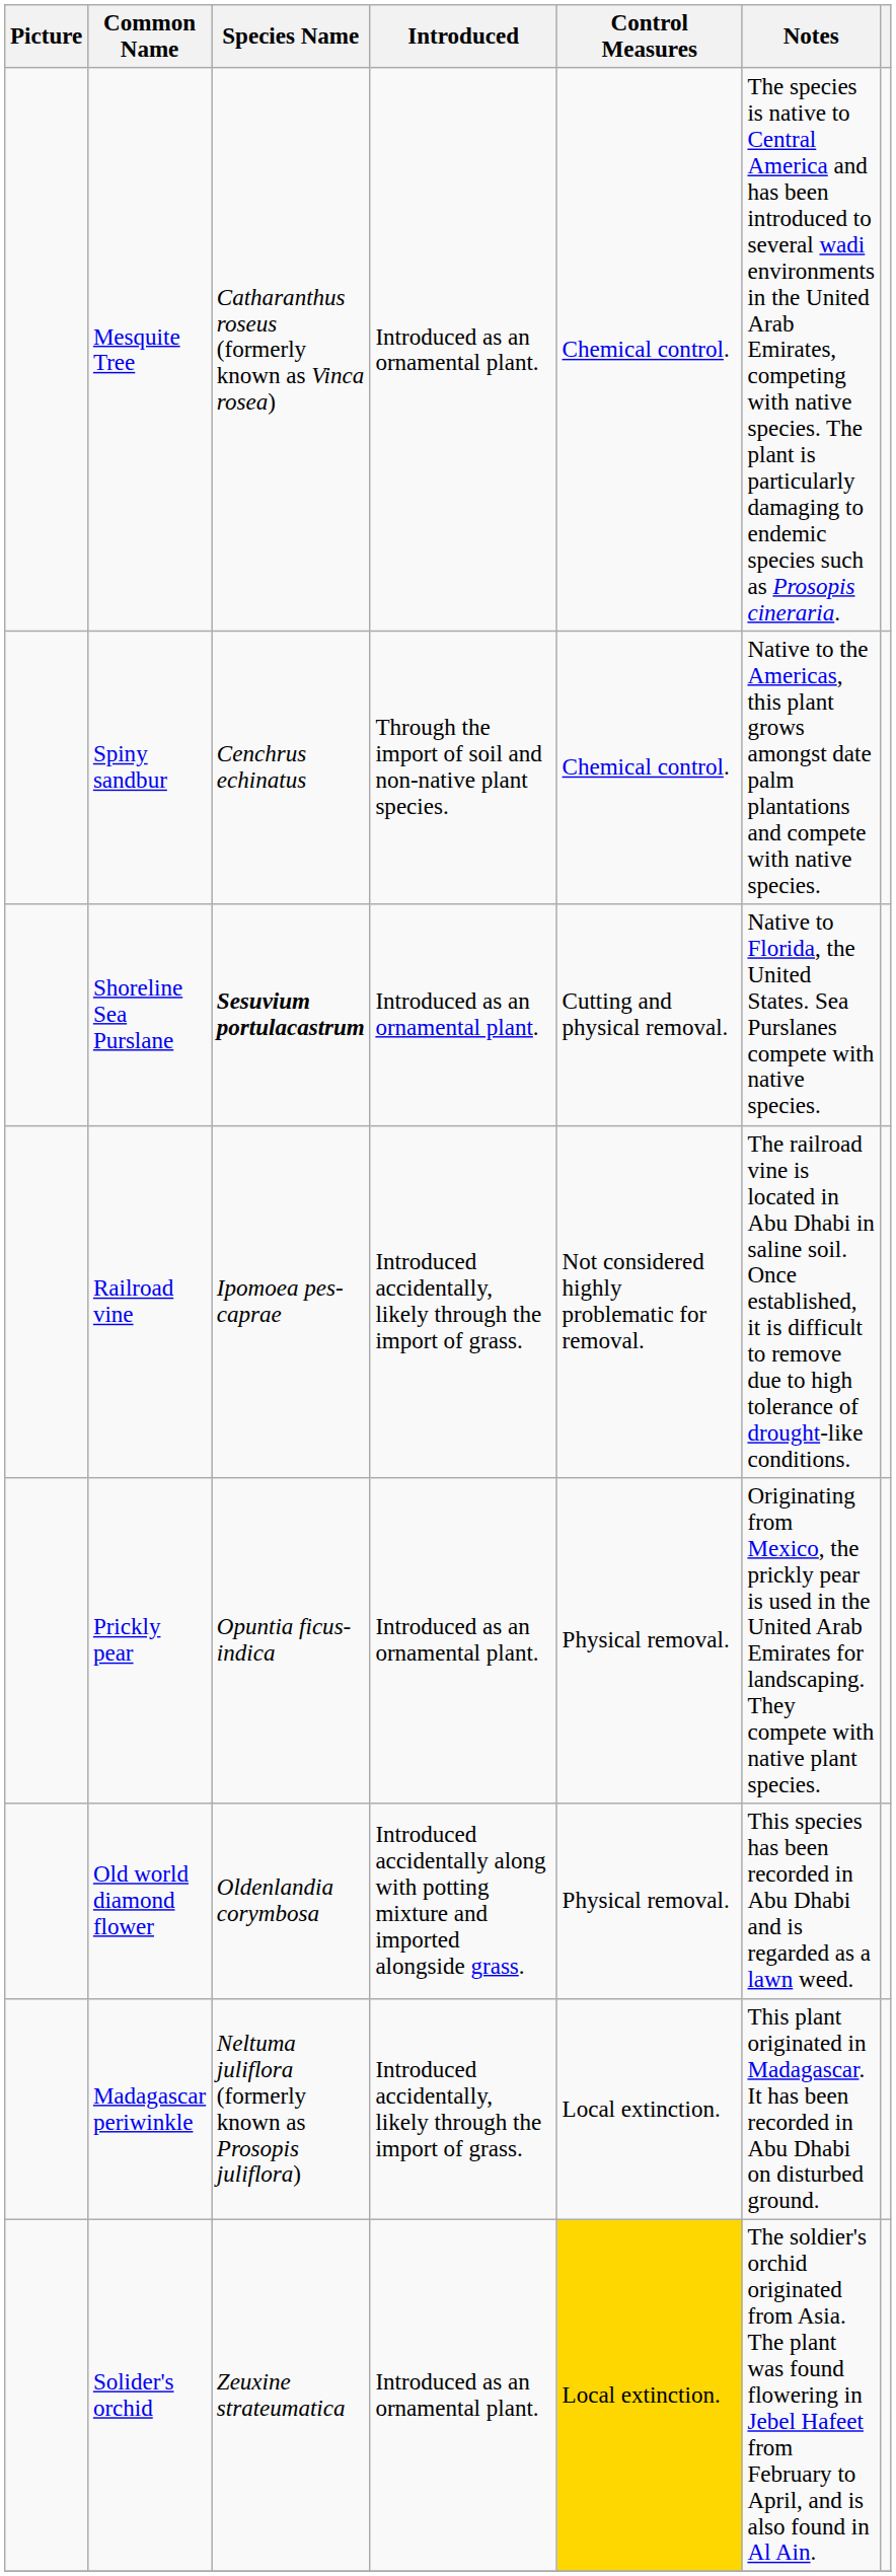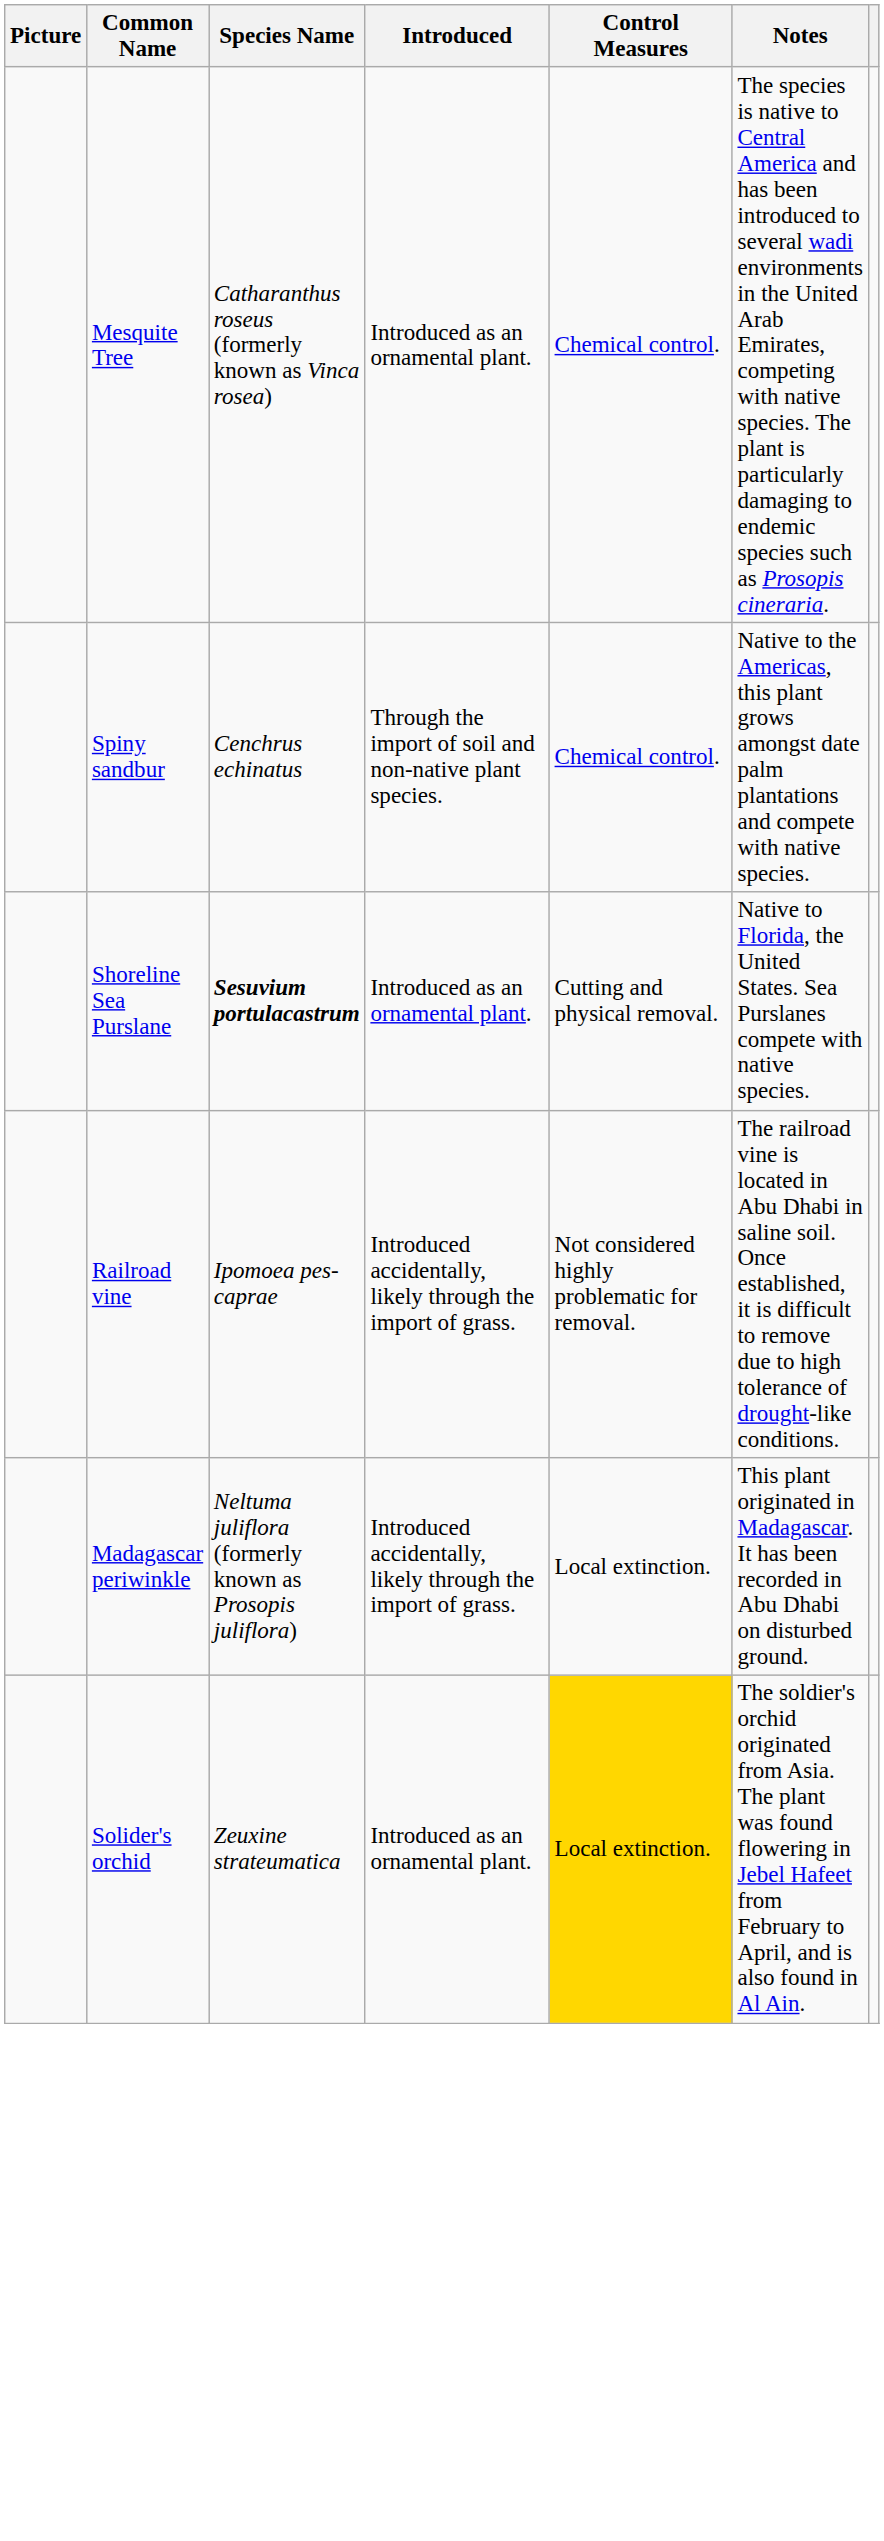 <table class="wikitable sortable">
 <tr>
 <th>Picture</th>
 <th>Common Name</th>
 <th>Species Name</th>
 <th style="width:100pt;">Introduced</th>
 <th style="width:100pt;">Control Measures</th>
 <th>Notes</th>
 <th></th>
 </tr>
 <tr>
 <td></td>
 <td><a href='#'>Mesquite Tree</a></td>
 <td><em>Catharanthus roseus</em> (formerly known as <em>Vinca rosea</em>)</td>
 <td>Introduced as an ornamental plant.</td>
 <td><a href='#'>Chemical control</a>.</td>
 <td>The species is native to <a href='#'>Central America</a> and has been introduced to several <a href='#'>wadi</a> environments in the United Arab Emirates, competing with native species. The plant is particularly damaging to endemic species such as <em><a href='#'>Prosopis cineraria</a></em>.</td>
 <td></td>
 </tr>
 <tr>
 <td></td>
 <td><a href='#'>Spiny sandbur</a></td>
 <td><em>Cenchrus echinatus</em></td>
 <td>Through the import of soil and non-native plant species.</td>
 <td><a href='#'>Chemical control</a>.</td>
 <td>Native to the <a href='#'>Americas</a>, this plant grows amongst date palm plantations and compete with native species.</td>
 <td></td>
 </tr>
 <tr>
 <td></td>
 <td><a href='#'>Shoreline Sea Purslane</a></td>
 <td><strong><em>Sesuvium portulacastrum</em></strong></td>
 <td>Introduced as an <a href='#'>ornamental plant</a>.</td>
 <td>Cutting and physical removal.</td>
 <td>Native to <a href='#'>Florida</a>, the United States. Sea Purslanes compete with native species.</td>
 <td></td>
 </tr>
 <tr>
 <td></td>
 <td><a href='#'>Railroad vine</a></td>
 <td><em>Ipomoea pes-caprae</em></td>
 <td>Introduced accidentally, likely through the import of grass.</td>
 <td>Not considered highly problematic for removal.</td>
 <td>The railroad vine is located in Abu Dhabi in saline soil. Once established, it is difficult to remove due to high tolerance of <a href='#'>drought</a>-like conditions.</td>
 <td></td>
 </tr>
 <tr>
 <td></td>
-<td><a href='#'>Prickly pear</a></td>
-<td><em>Opuntia ficus-indica</em></td>
-<td>Introduced as an ornamental plant.</td>
-<td>Physical removal.</td>
-<td>Originating from <a href='#'>Mexico</a>, the prickly pear is used in the United Arab Emirates for landscaping. They compete with native plant species.</td>
-<td></td>
-</tr>
-<tr>
-<td></td>
-<td><a href='#'>Old world diamond flower</a></td>
-<td><em>Oldenlandia corymbosa</em></td>
-<td>Introduced accidentally along with potting mixture and imported alongside <a href='#'>grass</a>.</td>
-<td>Physical removal.</td>
-<td>This species has been recorded in Abu Dhabi and is regarded as a <a href='#'>lawn</a> weed.</td>
-<td></td>
-</tr>
-<tr>
-<td></td>
 <td><a href='#'>Madagascar periwinkle</a></td>
 <td><em>Neltuma juliflora</em> (formerly known as <em>Prosopis juliflora</em>)</td>
 <td>Introduced accidentally, likely through the import of grass.</td>
 <td>Local extinction.</td>
 <td>This plant originated in <a href='#'>Madagascar</a>. It has been recorded in Abu Dhabi on disturbed ground.</td>
 <td></td>
 </tr>
 <tr>
 <td></td>
 <td><a href='#'>Solider's orchid</a></td>
 <td><em>Zeuxine strateumatica</em></td>
 <td>Introduced as an ornamental plant.</td>
 <td style="background: gold;">Local extinction.</td>
 <td>The soldier's orchid originated from Asia. The plant was found flowering in <a href='#'>Jebel Hafeet</a> from February to April, and is also found in <a href='#'>Al Ain</a>.</td>
 <td></td>
 </tr>
 <tr>
 </tr>
 </table>
